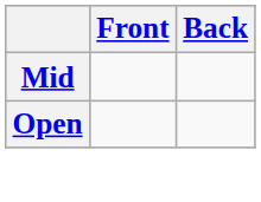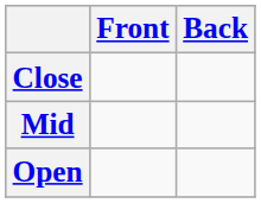 <table class="wikitable" style="text-align: center;">
 <tr>
 <th></th>
 <th><a href='#'>Front</a></th>
 <th><a href='#'>Back</a></th>
+</tr>
+<tr>
+<th><a href='#'>Close</a></th>
+<td></td>
+<td></td>
 </tr>
 <tr>
 <th><a href='#'>Mid</a></th>
 <td></td>
 <td></td>
 </tr>
 <tr>
 <th><a href='#'>Open</a></th>
 <td></td>
 <td></td>
 </tr>
 </table>
